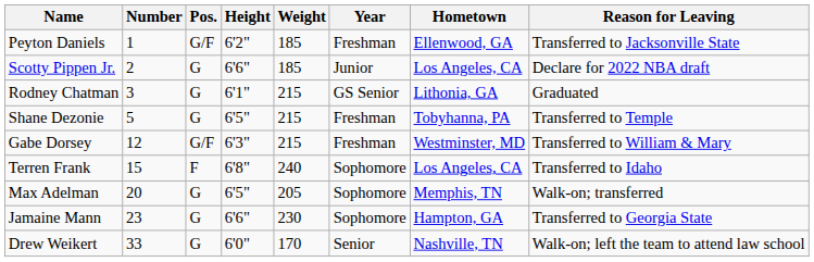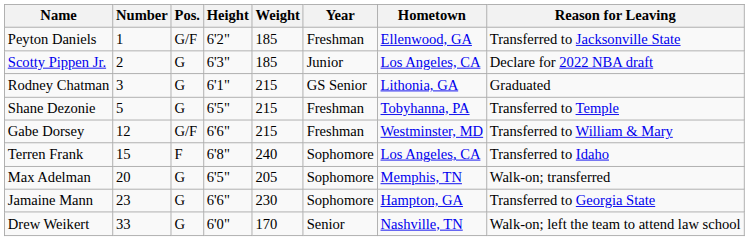 <table class="wikitable sortable" border="1">
 <tr>
 <th>Name</th>
 <th>Number</th>
 <th>Pos.</th>
 <th>Height</th>
 <th>Weight</th>
 <th>Year</th>
 <th>Hometown</th>
 <th class="unsortable">Reason for Leaving</th>
 </tr>
 <tr>
 <td>Peyton Daniels</td>
 <td>1</td>
 <td>G/F</td>
 <td>6'2"</td>
 <td>185</td>
 <td>Freshman</td>
 <td><a href='#'>Ellenwood, GA</a></td>
 <td>Transferred to <a href='#'>Jacksonville State</a></td>
 </tr>
 <tr>
 <td><a href='#'>Scotty Pippen Jr.</a></td>
 <td>2</td>
 <td>G</td>
-<td>6'6"</td>
+<td>6'3"</td>
 <td>185</td>
 <td>Junior</td>
 <td><a href='#'>Los Angeles, CA</a></td>
 <td>Declare for <a href='#'>2022 NBA draft</a></td>
 </tr>
 <tr>
 <td>Rodney Chatman</td>
 <td>3</td>
 <td>G</td>
 <td>6'1"</td>
 <td>215</td>
 <td>GS Senior</td>
 <td><a href='#'>Lithonia, GA</a></td>
 <td>Graduated</td>
 </tr>
 <tr>
 <td>Shane Dezonie</td>
 <td>5</td>
 <td>G</td>
 <td>6'5"</td>
 <td>215</td>
 <td>Freshman</td>
 <td><a href='#'>Tobyhanna, PA</a></td>
 <td>Transferred to <a href='#'>Temple</a></td>
 </tr>
 <tr>
 <td>Gabe Dorsey</td>
 <td>12</td>
 <td>G/F</td>
-<td>6'3"</td>
+<td>6'6"</td>
 <td>215</td>
 <td>Freshman</td>
 <td><a href='#'>Westminster, MD</a></td>
 <td>Transferred to <a href='#'>William & Mary</a></td>
 </tr>
 <tr>
 <td>Terren Frank</td>
 <td>15</td>
 <td>F</td>
 <td>6'8"</td>
 <td>240</td>
 <td>Sophomore</td>
 <td><a href='#'>Los Angeles, CA</a></td>
 <td>Transferred to <a href='#'>Idaho</a></td>
 </tr>
 <tr>
 <td>Max Adelman</td>
 <td>20</td>
 <td>G</td>
 <td>6'5"</td>
 <td>205</td>
 <td>Sophomore</td>
 <td><a href='#'>Memphis, TN</a></td>
 <td>Walk-on; transferred</td>
 </tr>
 <tr>
 <td>Jamaine Mann</td>
 <td>23</td>
 <td>G</td>
 <td>6'6"</td>
 <td>230</td>
 <td>Sophomore</td>
 <td><a href='#'>Hampton, GA</a></td>
 <td>Transferred to <a href='#'>Georgia State</a></td>
 </tr>
 <tr>
 <td>Drew Weikert</td>
 <td>33</td>
 <td>G</td>
 <td>6'0"</td>
 <td>170</td>
 <td>Senior</td>
 <td><a href='#'>Nashville, TN</a></td>
 <td>Walk-on; left the team to attend law school</td>
 </tr>
 </table>
